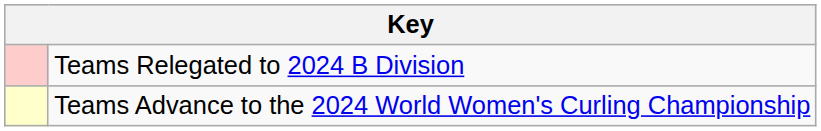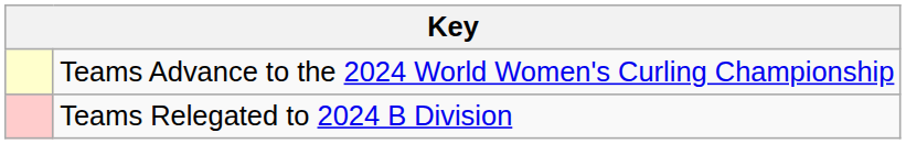 <table class="wikitable" style="text-align: center;">
 <tr>
 <th colspan=2>Key</th>
 </tr>
 <tr>
+<td style="background:#ffffcc; width:20px;"></td>
+<td align=left>Teams Advance to the <a href='#'>2024 World Women's Curling Championship</a></td>
+</tr>
+<tr>
 <td style="background:#ffcccc; width:20px;"></td>
 <td align=left>Teams Relegated to <a href='#'>2024 B Division</a></td>
 </tr>
-<tr>
-<td style="background:#ffffcc; width:20px;"></td>
-<td align=left>Teams Advance to the <a href='#'>2024 World Women's Curling Championship</a></td>
-</tr>
 </table>
